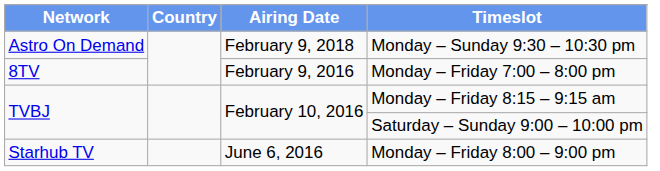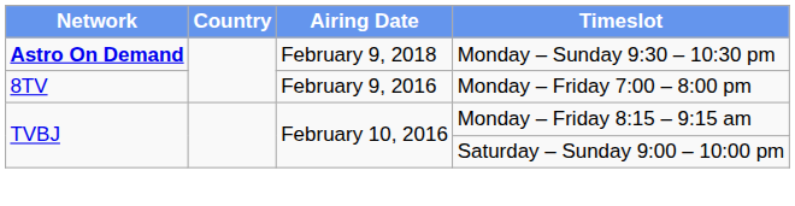 <table class="wikitable">
 <tr style="background:cornflowerblue; color:white" align="center">
 </tr>
 <tr>
 <th style="background:cornflowerblue; color:white" align="center">Network</th>
 <th style="background:cornflowerblue; color:white" align="center">Country</th>
 <th style="background:cornflowerblue; color:white" align="center">Airing Date</th>
 <th style="background:cornflowerblue; color:white" align="center">Timeslot</th>
 </tr>
 <tr>
-<td><a href='#'>Astro On Demand</a></td>
+<td><strong><a href='#'>Astro On Demand</a></strong></td>
 <td rowspan="2"></td>
 <td>February 9, 2018</td>
 <td>Monday – Sunday 9:30 – 10:30 pm</td>
 </tr>
 <tr>
 <td><a href='#'>8TV</a></td>
 <td>February 9, 2016</td>
 <td>Monday – Friday 7:00 – 8:00 pm</td>
 </tr>
 <tr>
 <td rowspan="2"><a href='#'>TVBJ</a></td>
 <td rowspan="2"></td>
 <td rowspan="2">February 10, 2016</td>
 <td>Monday – Friday 8:15 – 9:15 am</td>
 </tr>
 <tr>
 <td>Saturday – Sunday 9:00 – 10:00 pm</td>
 </tr>
-<tr>
-<td><a href='#'>Starhub TV</a></td>
-<td></td>
-<td>June 6, 2016</td>
-<td>Monday – Friday 8:00 – 9:00 pm</td>
-</tr>
 </table>
